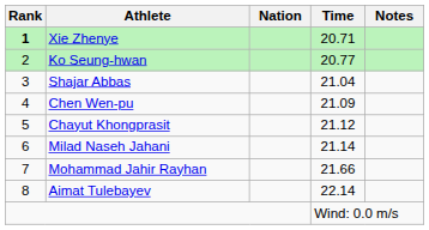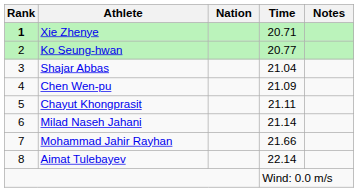 <table class="wikitable sortable" style="text-align:center;width: 55%;">
 <tr>
 <th scope="col" style="width: 10px;">Rank</th>
 <th scope="col">Athlete</th>
 <th scope="col">Nation</th>
 <th scope="col">Time</th>
 <th scope="col">Notes</th>
 </tr>
 <tr bgcolor=bbf3bb>
 <td><strong>1</strong></td>
 <td align=left><a href='#'>Xie Zhenye</a></td>
 <td align=left></td>
 <td>20.71</td>
 <td></td>
 </tr>
 <tr bgcolor=bbf3bb>
 <td>2</td>
 <td align=left><a href='#'>Ko Seung-hwan</a></td>
 <td align=left></td>
 <td>20.77</td>
 <td></td>
 </tr>
 <tr>
 <td>3</td>
 <td align=left><a href='#'>Shajar Abbas</a></td>
 <td align=left></td>
 <td>21.04</td>
 <td></td>
 </tr>
 <tr>
 <td>4</td>
 <td align=left><a href='#'>Chen Wen-pu</a></td>
 <td align=left></td>
 <td>21.09</td>
 <td></td>
 </tr>
 <tr>
 <td>5</td>
 <td align=left><a href='#'>Chayut Khongprasit</a></td>
 <td align=left></td>
-<td>21.12</td>
+<td>21.11</td>
 <td></td>
 </tr>
 <tr>
 <td>6</td>
 <td align=left><a href='#'>Milad Naseh Jahani</a></td>
 <td align=left></td>
 <td>21.14</td>
 <td></td>
 </tr>
 <tr>
 <td>7</td>
 <td align=left><a href='#'>Mohammad Jahir Rayhan</a></td>
 <td align=left></td>
 <td>21.66</td>
 <td></td>
 </tr>
 <tr>
 <td>8</td>
 <td align=left><a href='#'>Aimat Tulebayev</a></td>
 <td align=left></td>
 <td>22.14</td>
 <td></td>
 </tr>
 <tr class="sortbottom">
 <td colspan="3"></td>
 <td colspan="2" style="text-align:left;">Wind: 0.0 m/s</td>
 </tr>
 </table>
